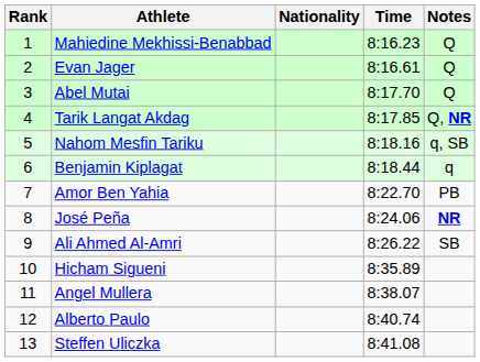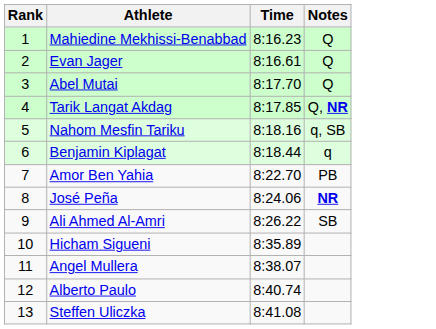 <table class="wikitable sortable" style="text-align:center">
 <tr>
 <th>Rank</th>
 <th>Athlete</th>
-<th>Nationality</th>
 <th>Time</th>
 <th>Notes</th>
 </tr>
 <tr bgcolor=#ccffcc>
 <td>1</td>
 <td align=left><a href='#'>Mahiedine Mekhissi-Benabbad</a></td>
-<td align=left></td>
 <td>8:16.23</td>
 <td>Q</td>
 </tr>
 <tr bgcolor=#ccffcc>
 <td>2</td>
 <td align=left><a href='#'>Evan Jager</a></td>
-<td align=left></td>
 <td>8:16.61</td>
 <td>Q</td>
 </tr>
 <tr bgcolor=#ccffcc>
 <td>3</td>
 <td align=left><a href='#'>Abel Mutai</a></td>
-<td align=left></td>
 <td>8:17.70</td>
 <td>Q</td>
 </tr>
 <tr bgcolor=#ccffcc>
 <td>4</td>
 <td align=left><a href='#'>Tarik Langat Akdag</a></td>
-<td align=left></td>
 <td>8:17.85</td>
 <td>Q, <strong><a href='#'>NR</a></strong></td>
 </tr>
 <tr bgcolor=#ddffdd>
 <td>5</td>
 <td align=left><a href='#'>Nahom Mesfin Tariku</a></td>
-<td align=left></td>
 <td>8:18.16</td>
 <td>q, SB</td>
 </tr>
 <tr bgcolor=#ddffdd>
 <td>6</td>
 <td align=left><a href='#'>Benjamin Kiplagat</a></td>
-<td align=left></td>
 <td>8:18.44</td>
 <td>q</td>
 </tr>
 <tr>
 <td>7</td>
 <td align=left><a href='#'>Amor Ben Yahia</a></td>
-<td align=left></td>
 <td>8:22.70</td>
 <td>PB</td>
 </tr>
 <tr>
 <td>8</td>
 <td align=left><a href='#'>José Peña</a></td>
-<td align=left></td>
 <td>8:24.06</td>
 <td><strong><a href='#'>NR</a></strong></td>
 </tr>
 <tr>
 <td>9</td>
 <td align=left><a href='#'>Ali Ahmed Al-Amri</a></td>
-<td align=left></td>
 <td>8:26.22</td>
 <td>SB</td>
 </tr>
 <tr>
 <td>10</td>
 <td align=left><a href='#'>Hicham Sigueni</a></td>
-<td align=left></td>
 <td>8:35.89</td>
 <td></td>
 </tr>
 <tr>
 <td>11</td>
 <td align=left><a href='#'>Angel Mullera</a></td>
-<td align=left></td>
 <td>8:38.07</td>
 <td></td>
 </tr>
 <tr>
 <td>12</td>
 <td align=left><a href='#'>Alberto Paulo</a></td>
-<td align=left></td>
 <td>8:40.74</td>
 <td></td>
 </tr>
 <tr>
 <td>13</td>
 <td align=left><a href='#'>Steffen Uliczka</a></td>
-<td align=left></td>
 <td>8:41.08</td>
 <td></td>
 </tr>
 </table>
